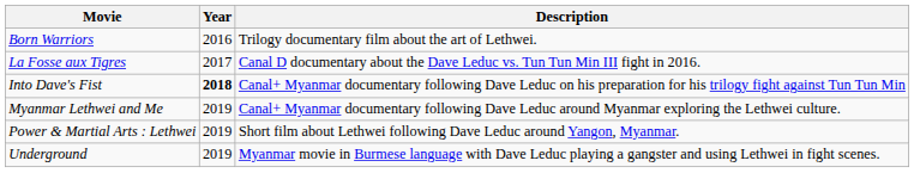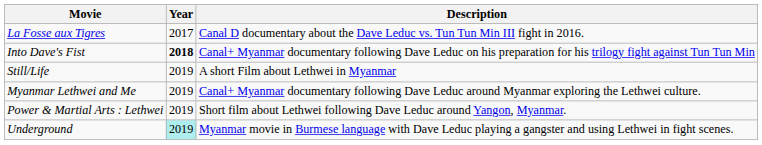 <table class="wikitable sortable">
 <tr>
 <th>Movie</th>
 <th>Year</th>
 <th>Description</th>
-</tr>
-<tr>
-<td><em><a href='#'>Born Warriors</a></em></td>
-<td align=center>2016</td>
-<td>Trilogy documentary film about the art of Lethwei.</td>
 </tr>
 <tr>
 <td><em><a href='#'>La Fosse aux Tigres</a></em></td>
 <td align=center>2017</td>
 <td><a href='#'>Canal D</a> documentary about the <a href='#'>Dave Leduc vs. Tun Tun Min III</a> fight in 2016.</td>
 </tr>
 <tr>
 <td><em>Into Dave's Fist</em></td>
 <td align=center><strong>2018</strong></td>
 <td><a href='#'>Canal+ Myanmar</a> documentary following Dave Leduc on his preparation for his <a href='#'>trilogy fight against Tun Tun Min</a></td>
+</tr>
+<tr>
+<td><em>Still/Life</em></td>
+<td align=center>2019</td>
+<td>A short Film about Lethwei in <a href='#'>Myanmar</a></td>
 </tr>
 <tr>
 <td><em>Myanmar Lethwei and Me</em></td>
 <td align=center>2019</td>
 <td><a href='#'>Canal+ Myanmar</a> documentary following Dave Leduc around Myanmar exploring the Lethwei culture.</td>
 </tr>
 <tr>
 <td><em>Power & Martial Arts : Lethwei</em></td>
 <td align=center>2019</td>
 <td>Short film about Lethwei following Dave Leduc around <a href='#'>Yangon</a>, <a href='#'>Myanmar</a>. </td>
 </tr>
 <tr>
 <td><em>Underground</em></td>
-<td align=center>2019</td>
+<td align=center style="background: paleturquoise;">2019</td>
 <td><a href='#'>Myanmar</a> movie in <a href='#'>Burmese language</a> with Dave Leduc playing a gangster and using Lethwei in fight scenes.</td>
 </tr>
 </table>
